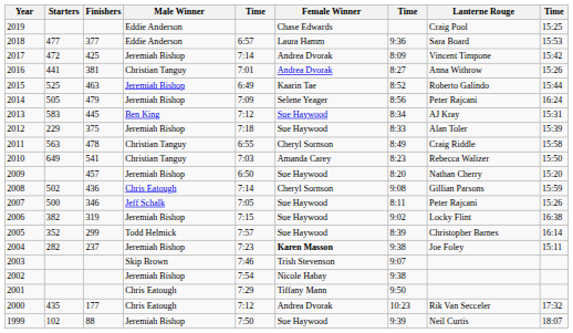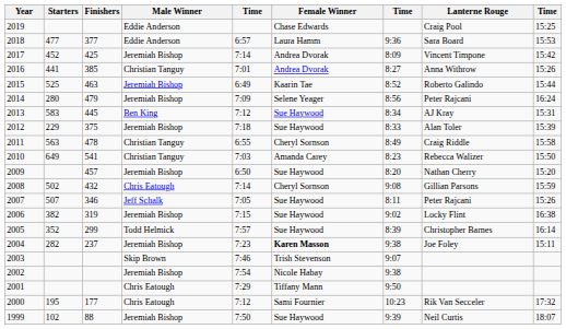 <table class="wikitable sortable" width:50%; style="font-size:80%; "background:yellow;>
 <tr>
 <th style="width:7%;">Year</th>
 <th style="width:7%;">Starters</th>
 <th style="width:7%;">Finishers</th>
 <th style="width:20%;">Male Winner</th>
 <th style="width:7%;" data-sort-type="time">Time</th>
 <th style="width:20%;">Female Winner</th>
 <th style="width:7%;" data-sort-type="time">Time</th>
 <th style="width:20%;">Lanterne Rouge</th>
 <th style="width:7%;" data-sort-type="time">Time</th>
 </tr>
 <tr>
 <td>2019</td>
 <td></td>
 <td></td>
 <td>Eddie Anderson</td>
 <td></td>
 <td>Chase Edwards</td>
 <td></td>
 <td>Craig Pool</td>
 <td>15:25</td>
 </tr>
 <tr>
 <td>2018</td>
 <td>477</td>
 <td>377</td>
 <td>Eddie Anderson</td>
 <td>6:57</td>
 <td>Laura Hamm</td>
 <td>9:36</td>
 <td>Sara Board</td>
 <td>15:53</td>
 </tr>
 <tr>
 <td>2017</td>
-<td>472</td>
+<td>452</td>
 <td>425</td>
 <td>Jeremiah Bishop</td>
 <td>7:14</td>
 <td>Andrea Dvorak</td>
 <td>8:09</td>
 <td>Vincent Timpone</td>
 <td>15:42</td>
 </tr>
 <tr>
 <td>2016</td>
 <td>441</td>
-<td>381</td>
+<td>385</td>
 <td>Christian Tanguy</td>
 <td>7:01</td>
 <td><a href='#'>Andrea Dvorak</a></td>
 <td>8:27</td>
 <td>Anna Withrow</td>
 <td>15:26</td>
 </tr>
 <tr>
 <td>2015</td>
 <td>525</td>
 <td>463</td>
 <td><a href='#'>Jeremiah Bishop</a></td>
 <td>6:49</td>
 <td>Kaarin Tae</td>
 <td>8:52</td>
 <td>Roberto Galindo</td>
 <td>15:44</td>
 </tr>
 <tr>
 <td>2014</td>
-<td>505</td>
+<td>280</td>
 <td>479</td>
 <td>Jeremiah Bishop</td>
 <td>7:09</td>
 <td>Selene Yeager</td>
 <td>8:56</td>
 <td>Peter Rajcani</td>
 <td>16:24</td>
 </tr>
 <tr>
 <td>2013</td>
 <td>583</td>
 <td>445</td>
 <td><a href='#'>Ben King</a></td>
 <td>7:12</td>
 <td><a href='#'>Sue Haywood</a></td>
 <td>8:34</td>
 <td>AJ Kray</td>
 <td>15:31</td>
 </tr>
 <tr>
 <td>2012</td>
 <td>229</td>
 <td>375</td>
 <td>Jeremiah Bishop</td>
 <td>7:18</td>
 <td>Sue Haywood</td>
 <td>8:33</td>
 <td>Alan Toler</td>
 <td>15:39</td>
 </tr>
 <tr>
 <td>2011</td>
 <td>563</td>
 <td>478</td>
 <td>Christian Tanguy</td>
 <td>6:55</td>
 <td>Cheryl Sornson</td>
 <td>8:49</td>
 <td>Craig Riddle</td>
 <td>15:58</td>
 </tr>
 <tr>
 <td>2010</td>
 <td>649</td>
 <td>541</td>
 <td>Christian Tanguy</td>
 <td>7:03</td>
 <td>Amanda Carey</td>
 <td>8:23</td>
 <td>Rebecca Walizer</td>
 <td>15:50</td>
 </tr>
 <tr>
 <td>2009</td>
 <td></td>
 <td>457</td>
 <td>Jeremiah Bishop</td>
 <td>6:50</td>
 <td>Sue Haywood</td>
 <td>8:20</td>
 <td>Nathan Cherry</td>
 <td>15:20</td>
 </tr>
 <tr>
 <td>2008</td>
 <td>502</td>
-<td>436</td>
+<td>432</td>
 <td><a href='#'>Chris Eatough</a></td>
 <td>7:14</td>
 <td>Cheryl Sornson</td>
 <td>9:08</td>
 <td>Gillian Parsons</td>
 <td>15:59</td>
 </tr>
 <tr>
 <td>2007</td>
-<td>500</td>
+<td>507</td>
 <td>346</td>
 <td><a href='#'>Jeff Schalk</a></td>
 <td>7:05</td>
 <td>Sue Haywood</td>
 <td>8:11</td>
 <td>Peter Rajcani</td>
 <td>15:26</td>
 </tr>
 <tr>
 <td>2006</td>
 <td>382</td>
 <td>319</td>
 <td>Jeremiah Bishop</td>
 <td>7:15</td>
 <td>Sue Haywood</td>
 <td>9:02</td>
 <td>Locky Flint</td>
 <td>16:38</td>
 </tr>
 <tr>
 <td>2005</td>
 <td>352</td>
 <td>299</td>
 <td>Todd Helmick</td>
 <td>7:57</td>
 <td>Sue Haywood</td>
 <td>8:39</td>
 <td>Christopher Barnes</td>
 <td>16:14</td>
 </tr>
 <tr>
 <td>2004</td>
 <td>282</td>
 <td>237</td>
 <td>Jeremiah Bishop</td>
 <td>7:23</td>
 <td><strong>Karen Masson</strong></td>
 <td>9:38</td>
 <td>Joe Foley</td>
 <td>15:11</td>
 </tr>
 <tr>
 <td>2003</td>
 <td></td>
 <td></td>
 <td>Skip Brown</td>
 <td>7:46</td>
 <td>Trish Stevenson</td>
 <td>9:07</td>
 <td></td>
 <td></td>
 </tr>
 <tr>
 <td>2002</td>
 <td></td>
 <td></td>
 <td>Jeremiah Bishop</td>
 <td>7:54</td>
 <td>Nicole Habay</td>
 <td>9:38</td>
 <td></td>
 <td></td>
 </tr>
 <tr>
 <td>2001</td>
 <td></td>
 <td></td>
 <td>Chris Eatough</td>
 <td>7:29</td>
 <td>Tiffany Mann</td>
 <td>9:50</td>
 <td></td>
 <td></td>
 </tr>
 <tr>
 <td>2000</td>
-<td>435</td>
+<td>195</td>
 <td>177</td>
 <td>Chris Eatough</td>
 <td>7:12</td>
-<td>Andrea Dvorak</td>
+<td>Sami Fournier</td>
 <td>10:23</td>
 <td>Rik Van Secceler</td>
 <td>17:32</td>
 </tr>
 <tr>
 <td>1999</td>
 <td>102</td>
 <td>88</td>
 <td>Jeremiah Bishop</td>
 <td>7:50</td>
 <td>Sue Haywood</td>
 <td>9:39</td>
 <td>Neil Curtis</td>
 <td>18:07</td>
 </tr>
 </table>
